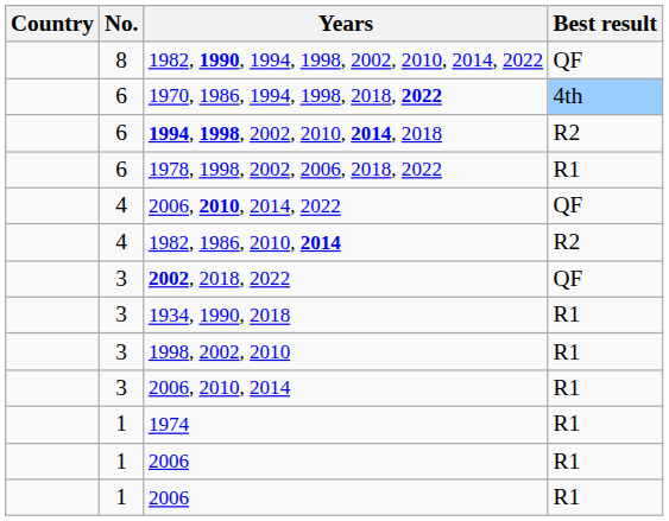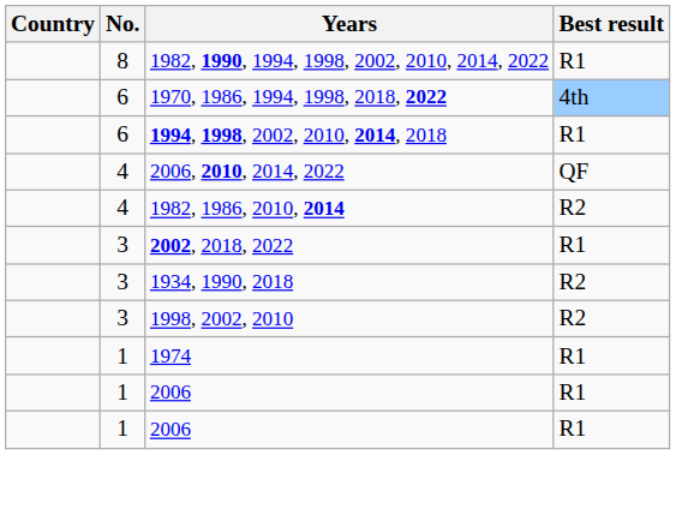 <table class="wikitable"px solid black" cellpadding="2">
 <tr>
 <th>Country</th>
 <th>No.</th>
 <th>Years</th>
 <th>Best result</th>
 </tr>
 <tr>
 <td><strong></strong></td>
 <td style="text-align:center">8</td>
 <td style="font-size:88%"><a href='#'>1982</a>, <strong><a href='#'>1990</a></strong>, <a href='#'>1994</a>, <a href='#'>1998</a>, <a href='#'>2002</a>, <a href='#'>2010</a>, <a href='#'>2014</a>, <a href='#'>2022</a></td>
-<td>QF</td>
+<td>R1</td>
 </tr>
 <tr>
 <td><strong></strong></td>
 <td style="text-align:center">6</td>
 <td style="font-size:88%"><a href='#'>1970</a>, <a href='#'>1986</a>, <a href='#'>1994</a>, <a href='#'>1998</a>, <a href='#'>2018</a>, <strong><a href='#'>2022</a></strong></td>
 <td bgcolor=#9acdff>4th</td>
 </tr>
 <tr>
 <td><strong></strong></td>
 <td style="text-align:center">6</td>
 <td style="font-size:88%"><strong><a href='#'>1994</a></strong>, <strong><a href='#'>1998</a></strong>, <a href='#'>2002</a>, <a href='#'>2010</a>, <strong><a href='#'>2014</a></strong>, <a href='#'>2018</a></td>
-<td>R2</td>
-</tr>
-<tr>
-<td><strong></strong></td>
-<td style="text-align:center">6</td>
-<td style="font-size:88%"><a href='#'>1978</a>, <a href='#'>1998</a>, <a href='#'>2002</a>, <a href='#'>2006</a>, <a href='#'>2018</a>, <a href='#'>2022</a></td>
 <td>R1</td>
 </tr>
 <tr>
 <td><strong></strong></td>
 <td style="text-align:center">4</td>
 <td style="font-size:88%"><a href='#'>2006</a>, <strong><a href='#'>2010</a></strong>, <a href='#'>2014</a>, <a href='#'>2022</a></td>
 <td>QF</td>
 </tr>
 <tr>
 <td><strong> </strong></td>
 <td style="text-align:center">4</td>
 <td style="font-size:88%"><a href='#'>1982</a>, <a href='#'>1986</a>, <a href='#'>2010</a>, <strong><a href='#'>2014</a> </strong></td>
 <td>R2</td>
 </tr>
 <tr>
 <td><strong></strong></td>
 <td style="text-align:center">3</td>
 <td style="font-size:88%"><strong><a href='#'>2002</a></strong>, <a href='#'>2018</a>, <a href='#'>2022</a></td>
-<td>QF</td>
+<td>R1</td>
 </tr>
 <tr>
 <td><strong></strong></td>
 <td style="text-align:center">3</td>
 <td style="font-size:88%"><a href='#'>1934</a>, <a href='#'>1990</a>, <a href='#'>2018</a></td>
-<td>R1</td>
+<td>R2</td>
 </tr>
 <tr>
 <td><strong></strong></td>
 <td style="text-align:center">3</td>
 <td style="font-size:88%"><a href='#'>1998</a>, <a href='#'>2002</a>, <a href='#'>2010</a></td>
-<td>R1</td>
-</tr>
-<tr>
-<td><strong></strong></td>
-<td style="text-align:center">3</td>
-<td style="font-size:88%"><a href='#'>2006</a>, <a href='#'>2010</a>, <a href='#'>2014</a></td>
-<td>R1</td>
+<td>R2</td>
 </tr>
 <tr>
 <td><strong></strong></td>
 <td style="text-align:center">1</td>
 <td style="font-size:88%"><a href='#'>1974</a></td>
 <td>R1</td>
 </tr>
 <tr>
 <td><strong></strong></td>
 <td style="text-align:center">1</td>
 <td style="font-size:88%"><a href='#'>2006</a></td>
 <td>R1</td>
 </tr>
 <tr>
 <td><strong></strong></td>
 <td style="text-align:center">1</td>
 <td style="font-size:88%"><a href='#'>2006</a></td>
 <td>R1</td>
 </tr>
 </table>
